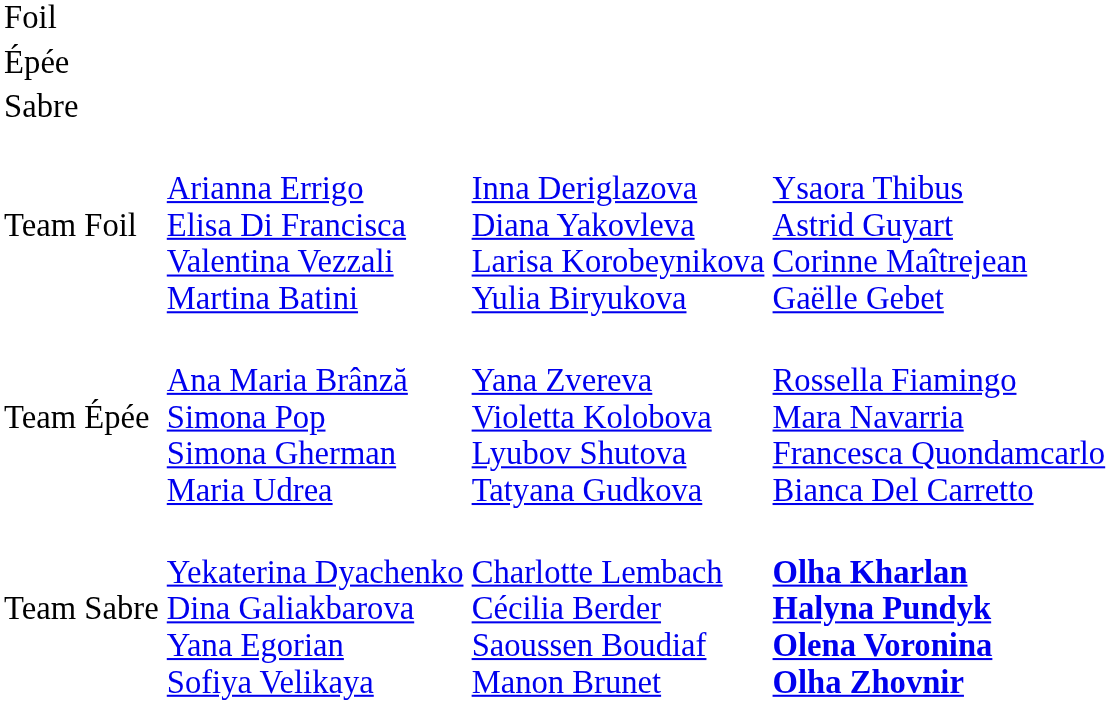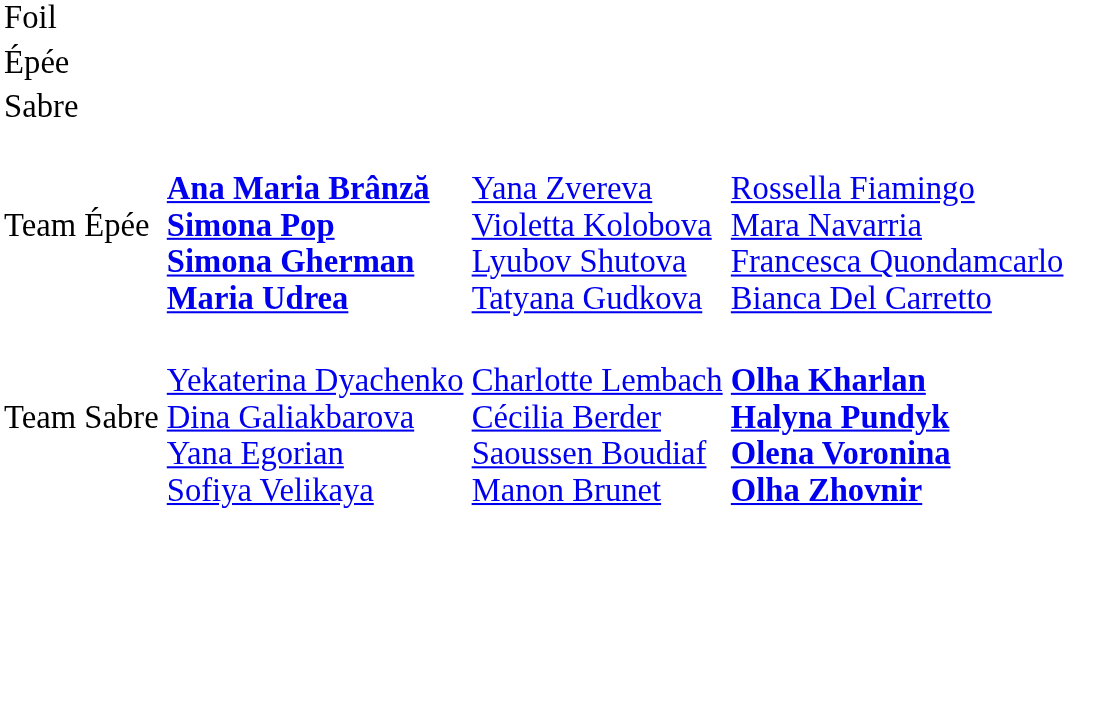 <table>
 <tr>
 <td>Foil</td>
 <td></td>
 <td></td>
 <td><br></td>
 </tr>
 <tr>
 <td>Épée</td>
 <td></td>
 <td></td>
 <td><br></td>
 </tr>
 <tr>
 <td>Sabre</td>
 <td></td>
 <td></td>
 <td><br></td>
 </tr>
 <tr>
-<td>Team Foil</td>
-<td><br><a href='#'>Arianna Errigo</a><br><a href='#'>Elisa Di Francisca</a><br><a href='#'>Valentina Vezzali</a><br><a href='#'>Martina Batini</a></td>
-<td><br><a href='#'>Inna Deriglazova</a><br><a href='#'>Diana Yakovleva</a><br><a href='#'>Larisa Korobeynikova</a><br><a href='#'>Yulia Biryukova</a></td>
-<td><br><a href='#'>Ysaora Thibus</a><br><a href='#'>Astrid Guyart</a><br><a href='#'>Corinne Maîtrejean</a><br><a href='#'>Gaëlle Gebet</a></td>
-</tr>
-<tr>
 <td>Team Épée</td>
-<td><br><a href='#'>Ana Maria Brânză</a><br><a href='#'>Simona Pop</a><br><a href='#'>Simona Gherman</a><br><a href='#'>Maria Udrea</a></td>
+<td><strong><br><a href='#'>Ana Maria Brânză</a><br><a href='#'>Simona Pop</a><br><a href='#'>Simona Gherman</a><br><a href='#'>Maria Udrea</a></strong></td>
 <td><br><a href='#'>Yana Zvereva</a><br><a href='#'>Violetta Kolobova</a><br><a href='#'>Lyubov Shutova</a><br><a href='#'>Tatyana Gudkova</a></td>
 <td><br><a href='#'>Rossella Fiamingo</a><br><a href='#'>Mara Navarria</a><br><a href='#'>Francesca Quondamcarlo</a><br><a href='#'>Bianca Del Carretto</a></td>
 </tr>
 <tr>
 <td>Team Sabre</td>
 <td><br><a href='#'>Yekaterina Dyachenko</a><br><a href='#'>Dina Galiakbarova</a><br><a href='#'>Yana Egorian</a><br><a href='#'>Sofiya Velikaya</a></td>
 <td><br><a href='#'>Charlotte Lembach</a><br><a href='#'>Cécilia Berder</a><br><a href='#'>Saoussen Boudiaf</a><br><a href='#'>Manon Brunet</a></td>
 <td><strong><br><a href='#'>Olha Kharlan</a><br><a href='#'>Halyna Pundyk</a><br><a href='#'>Olena Voronina</a><br><a href='#'>Olha Zhovnir</a></strong></td>
 </tr>
 </table>
